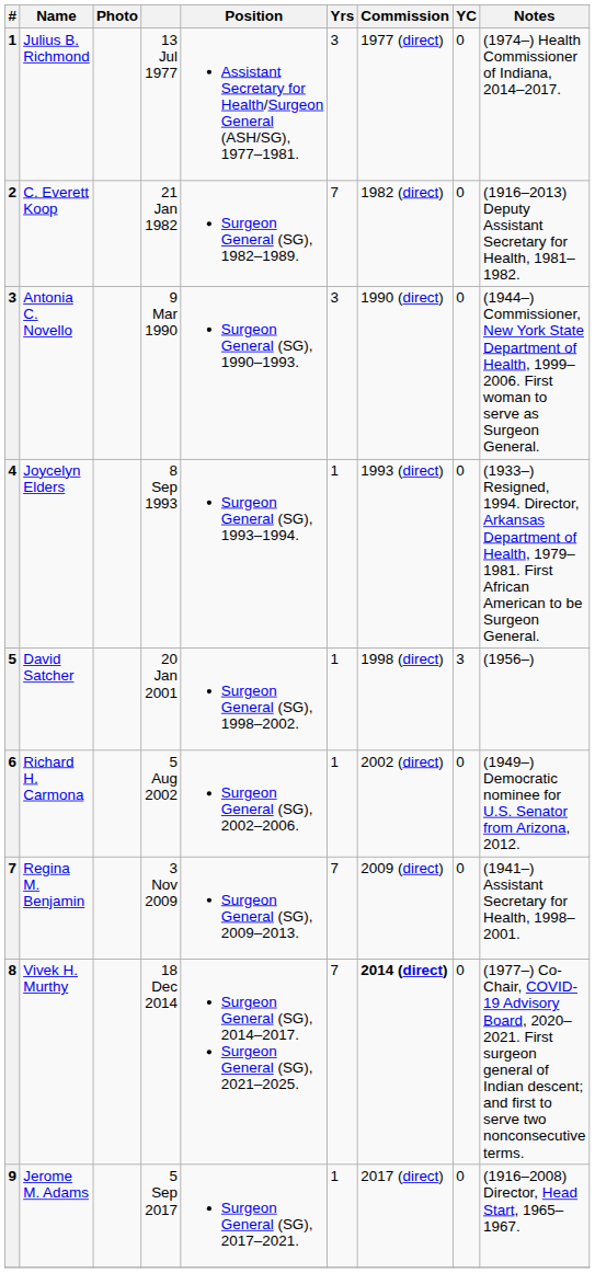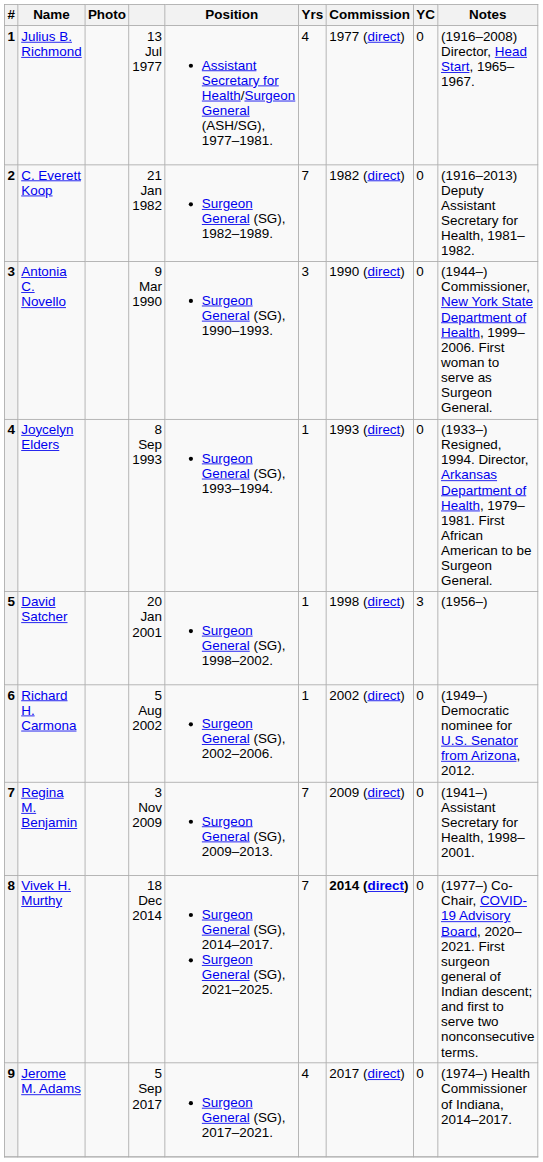 <table class="wikitable sortable plainrowheaders">
 <tr>
 <th scope="col" data-sort-type=number>#</th>
 <th scope="col" style="width: 9em;">Name</th>
 <th scope="col" class="unsortable">Photo</th>
 <th scope="col" style="width: 5em; "data-sort-type=isoDate></th>
 <th scope="col" class="unsortable" style="width: 32em;">Position</th>
 <th scope="col">Yrs</th>
 <th scope="col">Commission</th>
 <th scope="col">YC</th>
 <th scope="col" class="unsortable">Notes</th>
 </tr>
 <tr style="vertical-align: top;">
 <th scope="row">1</th>
 <td data-sort-value="richmond"><a href='#'>Julius B. Richmond</a></td>
 <td></td>
 <td style="text-align: right;" data-sort-value="1977-07-13">13 Jul 1977  </td>
 <td><br><ul><li><a href='#'>Assistant Secretary for Health</a>/<a href='#'>Surgeon General</a> (ASH/SG), 1977–1981.</li></ul></td>
-<td>3</td>
+<td>4</td>
 <td>1977 (<a href='#'>direct</a>)</td>
 <td>0</td>
-<td>(1974–) Health Commissioner of Indiana, 2014–2017.</td>
+<td>(1916–2008) Director, <a href='#'>Head Start</a>, 1965–1967.</td>
 </tr>
 <tr style="vertical-align: top;">
 <th scope="row">2</th>
 <td data-sort-value="koop"><a href='#'>C. Everett Koop</a></td>
 <td></td>
 <td style="text-align: right;" data-sort-value="1982-01-21">21 Jan 1982  </td>
 <td><br><ul><li><a href='#'>Surgeon General</a> (SG), 1982–1989.</li></ul></td>
 <td>7</td>
 <td>1982 (<a href='#'>direct</a>)</td>
 <td>0</td>
 <td>(1916–2013) Deputy Assistant Secretary for Health, 1981–1982.</td>
 </tr>
 <tr style="vertical-align: top;">
 <th scope="row">3</th>
 <td data-sort-value="novello"><a href='#'>Antonia C. Novello</a></td>
 <td></td>
 <td style="text-align: right;" data-sort-value="1990-03-09">9 Mar 1990  </td>
 <td><br><ul><li><a href='#'>Surgeon General</a> (SG), 1990–1993.</li></ul></td>
 <td>3</td>
 <td>1990 (<a href='#'>direct</a>)</td>
 <td>0</td>
 <td>(1944–) Commissioner, <a href='#'>New York State Department of Health</a>, 1999–2006. First woman to serve as Surgeon General.</td>
 </tr>
 <tr style="vertical-align: top;">
 <th scope="row">4</th>
 <td data-sort-value="elders"><a href='#'>Joycelyn Elders</a></td>
 <td></td>
 <td style="text-align: right;" data-sort-value="1993-09-08">8 Sep 1993  </td>
 <td><br><ul><li><a href='#'>Surgeon General</a> (SG), 1993–1994.</li></ul></td>
 <td>1</td>
 <td>1993 (<a href='#'>direct</a>)</td>
 <td>0</td>
 <td>(1933–) Resigned, 1994. Director, <a href='#'>Arkansas Department of Health</a>, 1979–1981. First African American to be Surgeon General.</td>
 </tr>
 <tr style="vertical-align: top;">
 <th scope="row">5</th>
 <td data-sort-value="satcher"><a href='#'>David Satcher</a></td>
 <td></td>
 <td style="text-align: right;" data-sort-value="2001-10-20">20 Jan 2001  </td>
 <td><br><ul><li><a href='#'>Surgeon General</a> (SG), 1998–2002.</li></ul></td>
 <td>1</td>
 <td>1998 (<a href='#'>direct</a>)</td>
 <td>3</td>
 <td>(1956–)</td>
 </tr>
 <tr style="vertical-align: top;">
 <th scope="row">6</th>
 <td data-sort-value="carmona"><a href='#'>Richard H. Carmona</a></td>
 <td></td>
 <td style="text-align: right;" data-sort-value="2002-08-05">5 Aug 2002  </td>
 <td><br><ul><li><a href='#'>Surgeon General</a> (SG), 2002–2006.</li></ul></td>
 <td>1</td>
 <td>2002 (<a href='#'>direct</a>)</td>
 <td>0</td>
 <td>(1949–) Democratic nominee for <a href='#'>U.S. Senator from Arizona</a>, 2012.</td>
 </tr>
 <tr style="vertical-align: top;">
 <th scope="row">7</th>
 <td data-sort-value="benjamin"><a href='#'>Regina M. Benjamin</a></td>
 <td></td>
 <td style="text-align: right;" data-sort-value="2009-11-03">3 Nov 2009  </td>
 <td><br><ul><li><a href='#'>Surgeon General</a> (SG), 2009–2013.</li></ul></td>
 <td>7</td>
 <td>2009 (<a href='#'>direct</a>)</td>
 <td>0</td>
 <td>(1941–) Assistant Secretary for Health, 1998–2001.</td>
 </tr>
 <tr style="vertical-align: top;">
 <th scope="row">8</th>
 <td data-sort-value="murthy"><a href='#'>Vivek H. Murthy</a></td>
 <td></td>
 <td style="text-align: right;" data-sort-value="2014-12-18">18 Dec 2014  </td>
 <td><br><ul><li><a href='#'>Surgeon General</a> (SG), 2014–2017.</li><li><a href='#'>Surgeon General</a> (SG), 2021–2025.</li></ul></td>
 <td>7</td>
 <td><strong>2014 (<a href='#'>direct</a>)</strong></td>
 <td>0</td>
 <td>(1977–) Co-Chair, <a href='#'>COVID-19 Advisory Board</a>, 2020–2021. First surgeon general of Indian descent; and first to serve two nonconsecutive terms.</td>
 </tr>
 <tr style="vertical-align: top;">
 <th scope="row">9</th>
 <td data-sort-value="adams"><a href='#'>Jerome M. Adams</a></td>
 <td></td>
 <td style="text-align: right;" data-sort-value="2017-09-05">5 Sep 2017  </td>
 <td><br><ul><li><a href='#'>Surgeon General</a> (SG), 2017–2021.</li></ul></td>
-<td>1</td>
+<td>4</td>
 <td>2017 (<a href='#'>direct</a>)</td>
 <td>0</td>
-<td>(1916–2008) Director, <a href='#'>Head Start</a>, 1965–1967.</td>
+<td>(1974–) Health Commissioner of Indiana, 2014–2017.</td>
 </tr>
 <tr>
 </tr>
 </table>
